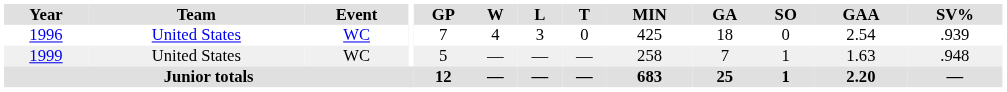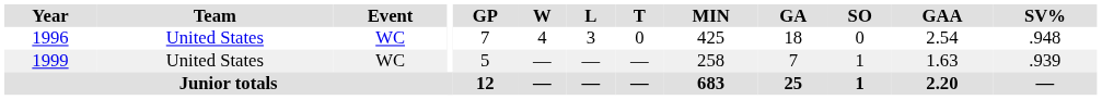 <table border="0" cellpadding="1" cellspacing="0" ID="Table3" style="text-align:center; width:60em">
 <tr ALIGN="center" bgcolor="#e0e0e0">
 <th>Year</th>
 <th>Team</th>
 <th>Event</th>
 <th rowspan="99" bgcolor="#ffffff"></th>
 <th>GP</th>
 <th>W</th>
 <th>L</th>
 <th>T</th>
 <th>MIN</th>
 <th>GA</th>
 <th>SO</th>
 <th>GAA</th>
 <th>SV%</th>
 </tr>
 <tr>
 <td><a href='#'>1996</a></td>
 <td><a href='#'>United States</a></td>
 <td><a href='#'>WC</a></td>
 <td>7</td>
 <td>4</td>
 <td>3</td>
 <td>0</td>
 <td>425</td>
 <td>18</td>
 <td>0</td>
 <td>2.54</td>
-<td>.939</td>
+<td>.948</td>
 </tr>
 <tr bgcolor="#f0f0f0">
 <td><a href='#'>1999</a></td>
 <td>United States</td>
 <td>WC</td>
 <td>5</td>
 <td>—</td>
 <td>—</td>
 <td>—</td>
 <td>258</td>
 <td>7</td>
 <td>1</td>
 <td>1.63</td>
-<td>.948</td>
+<td>.939</td>
 </tr>
 <tr bgcolor="#e0e0e0">
 <th colspan=4>Junior totals</th>
 <th>12</th>
 <th>—</th>
 <th>—</th>
 <th>—</th>
 <th>683</th>
 <th>25</th>
 <th>1</th>
 <th>2.20</th>
 <th>—</th>
 </tr>
 </table>
